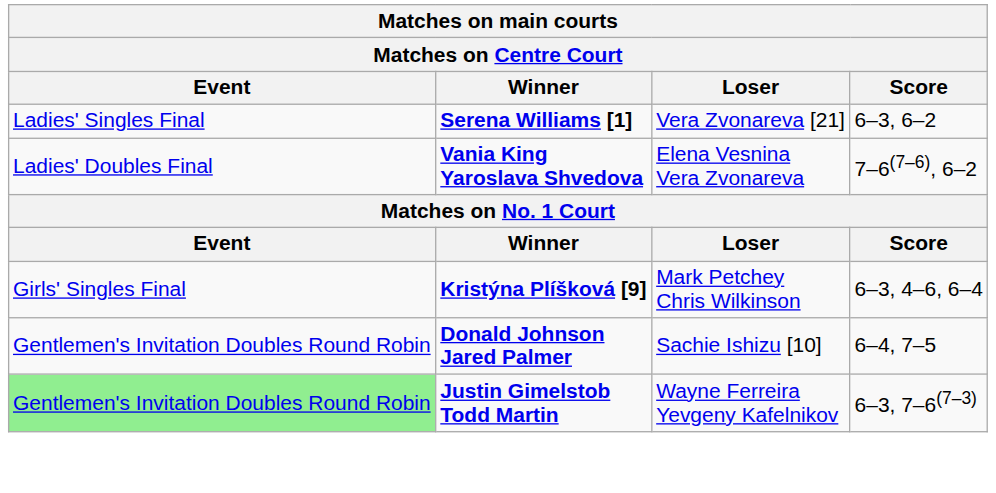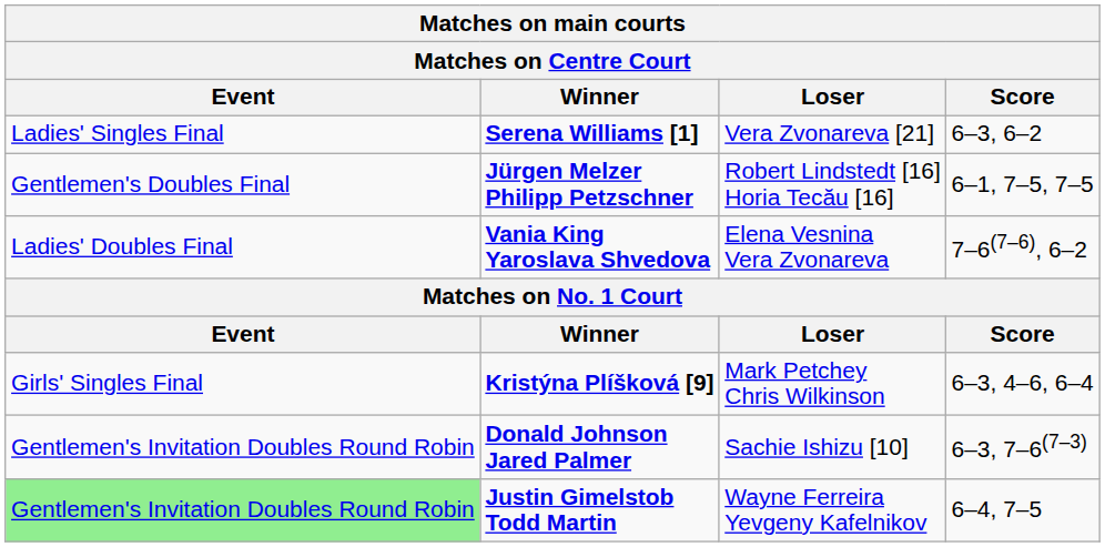 <table class="wikitable collapsible uncollapsed" style="margin:auto;">
 <tr>
 <th colspan="4" style="white-space:nowrap;">Matches on main courts</th>
 </tr>
 <tr>
 <th colspan="4">Matches on <a href='#'>Centre Court</a></th>
 </tr>
 <tr>
 <th>Event</th>
 <th>Winner</th>
 <th>Loser</th>
 <th>Score</th>
 </tr>
 <tr>
 <td><a href='#'>Ladies' Singles Final</a></td>
 <td> <strong><a href='#'>Serena Williams</a> [1]</strong></td>
 <td> <a href='#'>Vera Zvonareva</a> [21]</td>
 <td>6–3, 6–2</td>
+</tr>
+<tr>
+<td><a href='#'>Gentlemen's Doubles Final</a></td>
+<td> <strong><a href='#'>Jürgen Melzer</a></strong><br> <strong><a href='#'>Philipp Petzschner</a></strong></td>
+<td> <a href='#'>Robert Lindstedt</a> [16]<br> <a href='#'>Horia Tecău</a> [16]</td>
+<td>6–1, 7–5, 7–5</td>
 </tr>
 <tr>
 <td><a href='#'>Ladies' Doubles Final</a></td>
 <td> <strong><a href='#'>Vania King</a></strong><br> <strong><a href='#'>Yaroslava Shvedova</a></strong></td>
 <td> <a href='#'>Elena Vesnina</a><br> <a href='#'>Vera Zvonareva</a></td>
 <td>7–6<sup>(7–6)</sup>, 6–2</td>
 </tr>
 <tr>
 <th colspan="4">Matches on <a href='#'>No. 1 Court</a></th>
 </tr>
 <tr>
 <th>Event</th>
 <th>Winner</th>
 <th>Loser</th>
 <th>Score</th>
 </tr>
 <tr>
 <td><a href='#'>Girls' Singles Final</a></td>
 <td> <strong><a href='#'>Kristýna Plíšková</a> [9]</strong></td>
 <td> <a href='#'>Mark Petchey</a><br> <a href='#'>Chris Wilkinson</a></td>
 <td>6–3, 4–6, 6–4</td>
 </tr>
 <tr>
 <td><a href='#'>Gentlemen's Invitation Doubles Round Robin</a></td>
 <td> <strong><a href='#'>Donald Johnson</a></strong><br> <strong><a href='#'>Jared Palmer</a></strong></td>
 <td> <a href='#'>Sachie Ishizu</a> [10]</td>
-<td>6–4, 7–5</td>
+<td>6–3, 7–6<sup>(7–3)</sup></td>
 </tr>
 <tr>
 <td style="background: lightgreen;"><a href='#'>Gentlemen's Invitation Doubles Round Robin</a></td>
 <td> <strong><a href='#'>Justin Gimelstob</a></strong><br> <strong><a href='#'>Todd Martin</a></strong></td>
 <td> <a href='#'>Wayne Ferreira</a><br> <a href='#'>Yevgeny Kafelnikov</a></td>
-<td>6–3, 7–6<sup>(7–3)</sup></td>
+<td>6–4, 7–5</td>
 </tr>
 </table>
